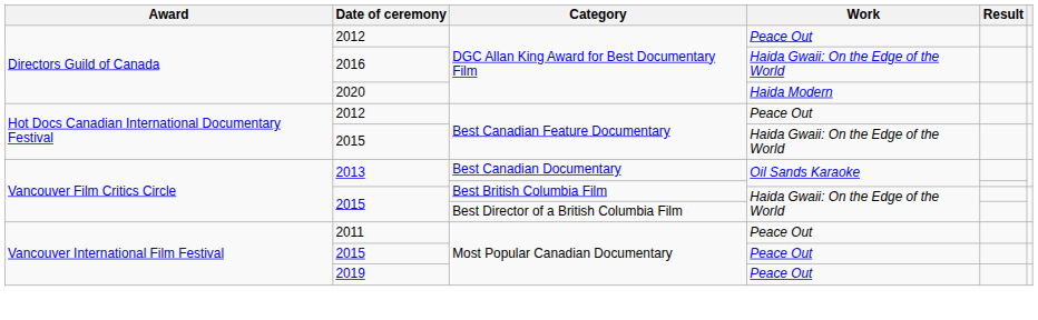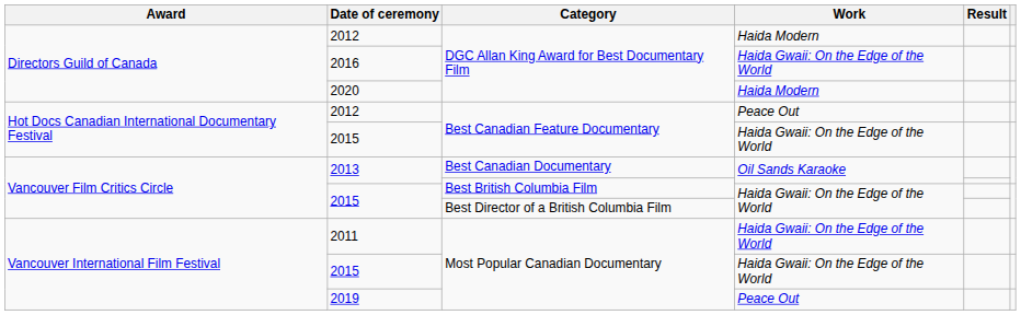 <table class="wikitable sortable plainrowheaders">
 <tr>
 <th scope="col">Award</th>
 <th scope="col">Date of ceremony</th>
 <th scope="col">Category</th>
 <th scope="col">Work</th>
 <th scope="col">Result</th>
 <th scope="col" class="unsortable"></th>
 </tr>
 <tr>
 <td rowspan=3><a href='#'>Directors Guild of Canada</a></td>
 <td>2012</td>
 <td rowspan=3><a href='#'>DGC Allan King Award for Best Documentary Film</a></td>
-<td><em><a href='#'>Peace Out</a></em></td>
+<td><em>Haida Modern</em></td>
 <td></td>
 <td></td>
 </tr>
 <tr>
 <td>2016</td>
 <td><em><a href='#'>Haida Gwaii: On the Edge of the World</a></em></td>
 <td></td>
 <td></td>
 </tr>
 <tr>
 <td>2020</td>
 <td><em><a href='#'>Haida Modern</a></em></td>
 <td></td>
 <td></td>
 </tr>
 <tr>
 <td rowspan=2><a href='#'>Hot Docs Canadian International Documentary Festival</a></td>
 <td>2012</td>
 <td rowspan=2><a href='#'>Best Canadian Feature Documentary</a></td>
 <td><em>Peace Out</em></td>
 <td></td>
 <td></td>
 </tr>
 <tr>
 <td>2015</td>
 <td><em>Haida Gwaii: On the Edge of the World</em></td>
 <td></td>
 <td></td>
 </tr>
 <tr>
 <td rowspan=4><a href='#'>Vancouver Film Critics Circle</a></td>
 <td rowspan=2><a href='#'>2013</a></td>
 <td><a href='#'>Best Canadian Documentary</a></td>
 <td rowspan=2><em><a href='#'>Oil Sands Karaoke</a></em></td>
 <td></td>
 <td rowspan=2></td>
 </tr>
 <tr>
 <td rowspan=2><a href='#'>Best British Columbia Film</a></td>
 <td></td>
 </tr>
 <tr>
 <td rowspan=2><a href='#'>2015</a></td>
 <td rowspan=2><em>Haida Gwaii: On the Edge of the World</em></td>
 <td></td>
 <td rowspan=2></td>
 </tr>
 <tr>
 <td>Best Director of a British Columbia Film</td>
 <td></td>
 </tr>
 <tr>
 <td rowspan=3><a href='#'>Vancouver International Film Festival</a></td>
 <td>2011</td>
 <td rowspan=3>Most Popular Canadian Documentary</td>
-<td><em>Peace Out</em></td>
+<td><em><a href='#'>Haida Gwaii: On the Edge of the World</a></em></td>
 <td></td>
 <td></td>
 </tr>
 <tr>
 <td><a href='#'>2015</a></td>
-<td><em><a href='#'>Peace Out</a></em></td>
+<td><em>Haida Gwaii: On the Edge of the World</em></td>
 <td></td>
 <td></td>
 </tr>
 <tr>
 <td><a href='#'>2019</a></td>
 <td><em><a href='#'>Peace Out</a></em></td>
 <td></td>
 <td></td>
 </tr>
 </table>
